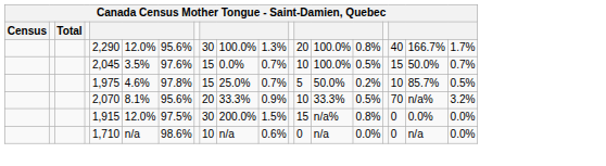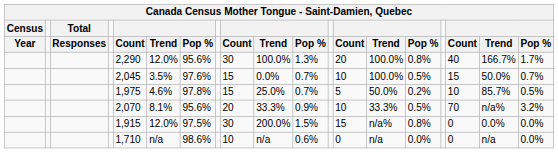 <table class="wikitable">
 <tr>
 <th colspan="19">Canada Census Mother Tongue - Saint-Damien, Quebec</th>
 </tr>
 <tr>
 <th>Census</th>
 <td></td>
 <th>Total</th>
 <td colspan="1"></td>
 <th colspan="3"></th>
 <td colspan="1"></td>
 <th colspan="3"></th>
 <td colspan="1"></td>
 <th colspan="3"></th>
 <td colspan="1"></td>
 <th colspan="3"></th>
+</tr>
+<tr>
+<th>Year</th>
+<td></td>
+<th>Responses</th>
+<td></td>
+<th>Count</th>
+<th>Trend</th>
+<th>Pop %</th>
+<td></td>
+<th>Count</th>
+<th>Trend</th>
+<th>Pop %</th>
+<td></td>
+<th>Count</th>
+<th>Trend</th>
+<th>Pop %</th>
+<td></td>
+<th>Count</th>
+<th>Trend</th>
+<th>Pop %</th>
 </tr>
 <tr>
 <td></td>
 <td></td>
 <td></td>
 <td></td>
 <td>2,290</td>
 <td> 12.0%</td>
 <td>95.6%</td>
 <td></td>
 <td>30</td>
 <td> 100.0%</td>
 <td>1.3%</td>
 <td></td>
 <td>20</td>
 <td> 100.0%</td>
 <td>0.8%</td>
 <td></td>
 <td>40</td>
 <td> 166.7%</td>
 <td>1.7%</td>
 </tr>
 <tr>
 <td></td>
 <td></td>
 <td></td>
 <td></td>
 <td>2,045</td>
 <td> 3.5%</td>
 <td>97.6%</td>
 <td></td>
 <td>15</td>
 <td> 0.0%</td>
 <td>0.7%</td>
 <td></td>
 <td>10</td>
 <td> 100.0%</td>
 <td>0.5%</td>
 <td></td>
 <td>15</td>
 <td> 50.0%</td>
 <td>0.7%</td>
 </tr>
 <tr>
 <td></td>
 <td></td>
 <td></td>
 <td></td>
 <td>1,975</td>
 <td> 4.6%</td>
 <td>97.8%</td>
 <td></td>
 <td>15</td>
 <td> 25.0%</td>
 <td>0.7%</td>
 <td></td>
 <td>5</td>
 <td> 50.0%</td>
 <td>0.2%</td>
 <td></td>
 <td>10</td>
 <td> 85.7%</td>
 <td>0.5%</td>
 </tr>
 <tr>
 <td></td>
 <td></td>
 <td></td>
 <td></td>
 <td>2,070</td>
 <td> 8.1%</td>
 <td>95.6%</td>
 <td></td>
 <td>20</td>
 <td> 33.3%</td>
 <td>0.9%</td>
 <td></td>
 <td>10</td>
 <td> 33.3%</td>
 <td>0.5%</td>
 <td></td>
 <td>70</td>
 <td> n/a%</td>
 <td>3.2%</td>
 </tr>
 <tr>
 <td></td>
 <td></td>
 <td></td>
 <td></td>
 <td>1,915</td>
 <td> 12.0%</td>
 <td>97.5%</td>
 <td></td>
 <td>30</td>
 <td> 200.0%</td>
 <td>1.5%</td>
 <td></td>
 <td>15</td>
 <td> n/a%</td>
 <td>0.8%</td>
 <td></td>
 <td>0</td>
 <td> 0.0%</td>
 <td>0.0%</td>
 </tr>
 <tr>
 <td></td>
 <td></td>
 <td></td>
 <td></td>
 <td>1,710</td>
 <td>n/a</td>
 <td>98.6%</td>
 <td></td>
 <td>10</td>
 <td>n/a</td>
 <td>0.6%</td>
 <td></td>
 <td>0</td>
 <td>n/a</td>
 <td>0.0%</td>
 <td></td>
 <td>0</td>
 <td>n/a</td>
 <td>0.0%</td>
 </tr>
 </table>
